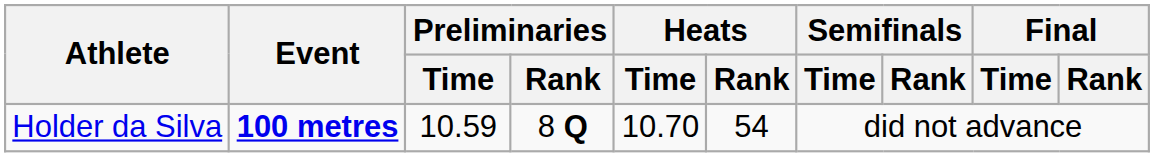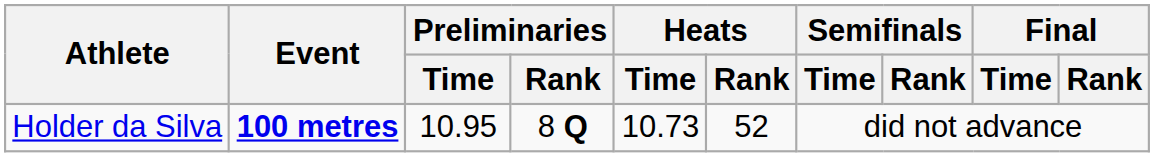 <table class=wikitable style="font-size:90%;">
 <tr>
 <th rowspan="2">Athlete</th>
 <th rowspan="2">Event</th>
 <th colspan="2">Preliminaries</th>
 <th colspan="2">Heats</th>
 <th colspan="2">Semifinals</th>
 <th colspan="2">Final</th>
 </tr>
 <tr>
 <th>Time</th>
 <th>Rank</th>
 <th>Time</th>
 <th>Rank</th>
 <th>Time</th>
 <th>Rank</th>
 <th>Time</th>
 <th>Rank</th>
 </tr>
 <tr style="border-top: single;">
 <td><a href='#'>Holder da Silva</a></td>
 <td><strong><a href='#'>100 metres</a></strong></td>
-<td align=center>10.59</td>
+<td align=center>10.95</td>
 <td align=center>8 <strong>Q</strong></td>
-<td align=center>10.70</td>
-<td align=center>54</td>
+<td align=center>10.73</td>
+<td align=center>52</td>
 <td align=center colspan=4>did not advance</td>
 </tr>
 </table>
